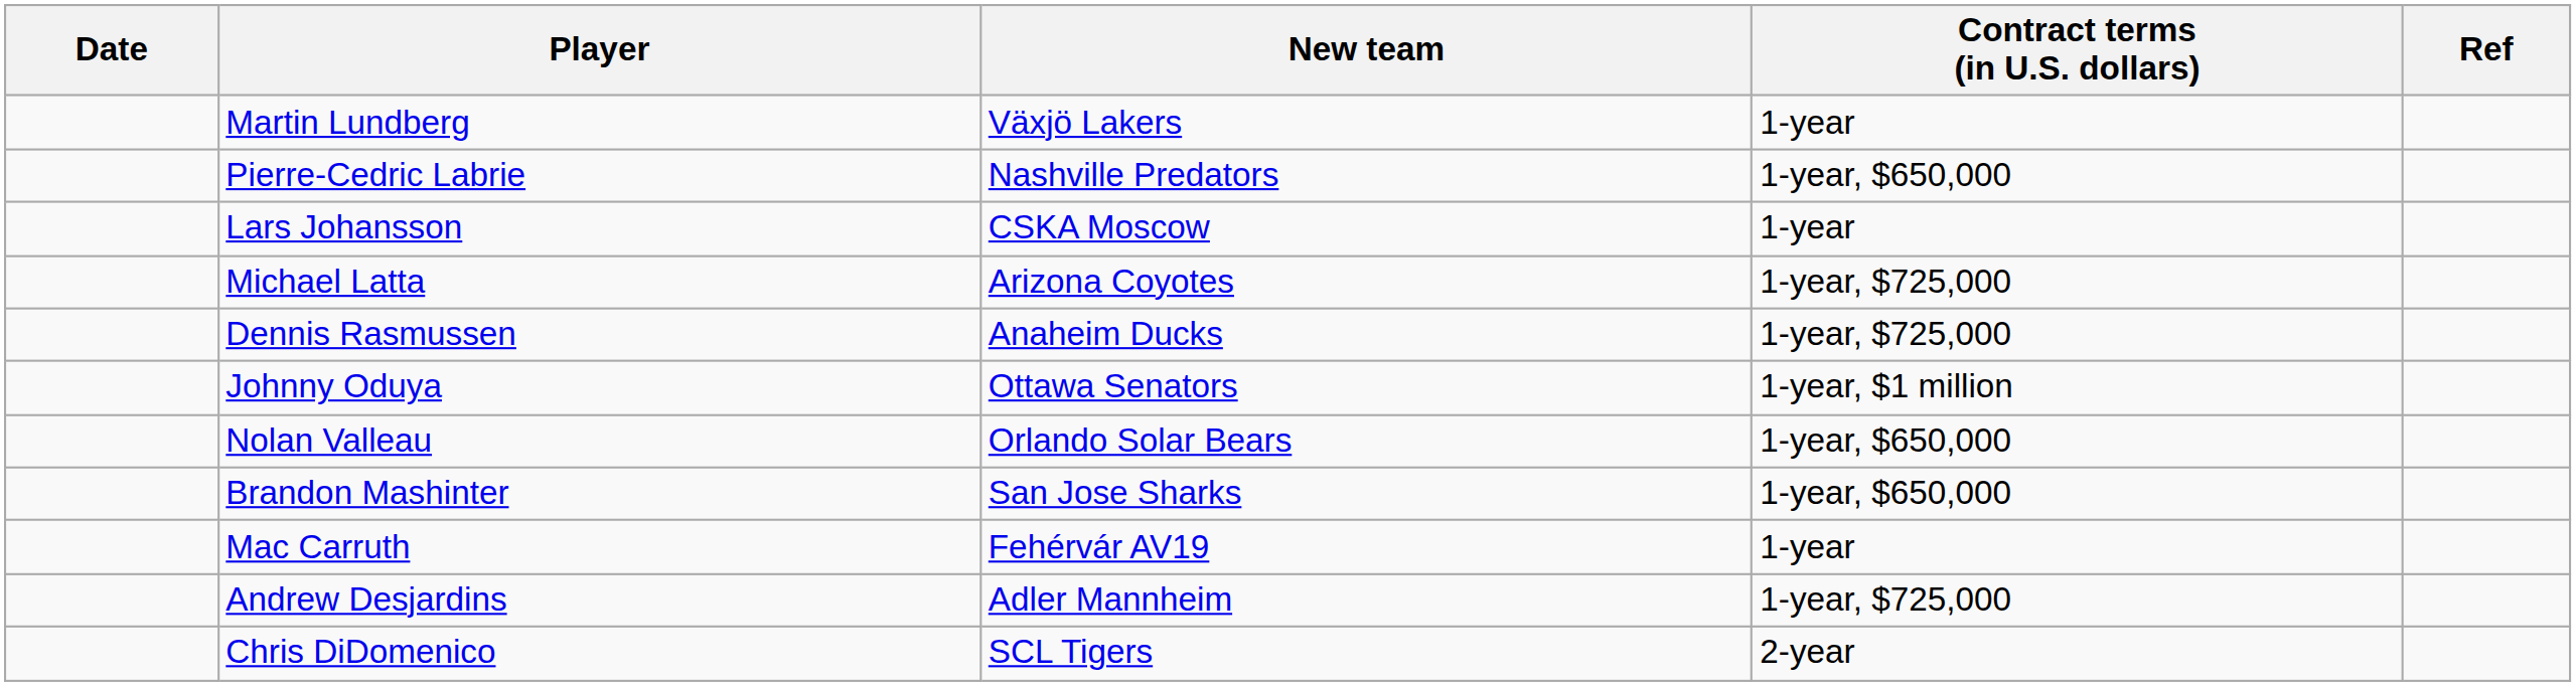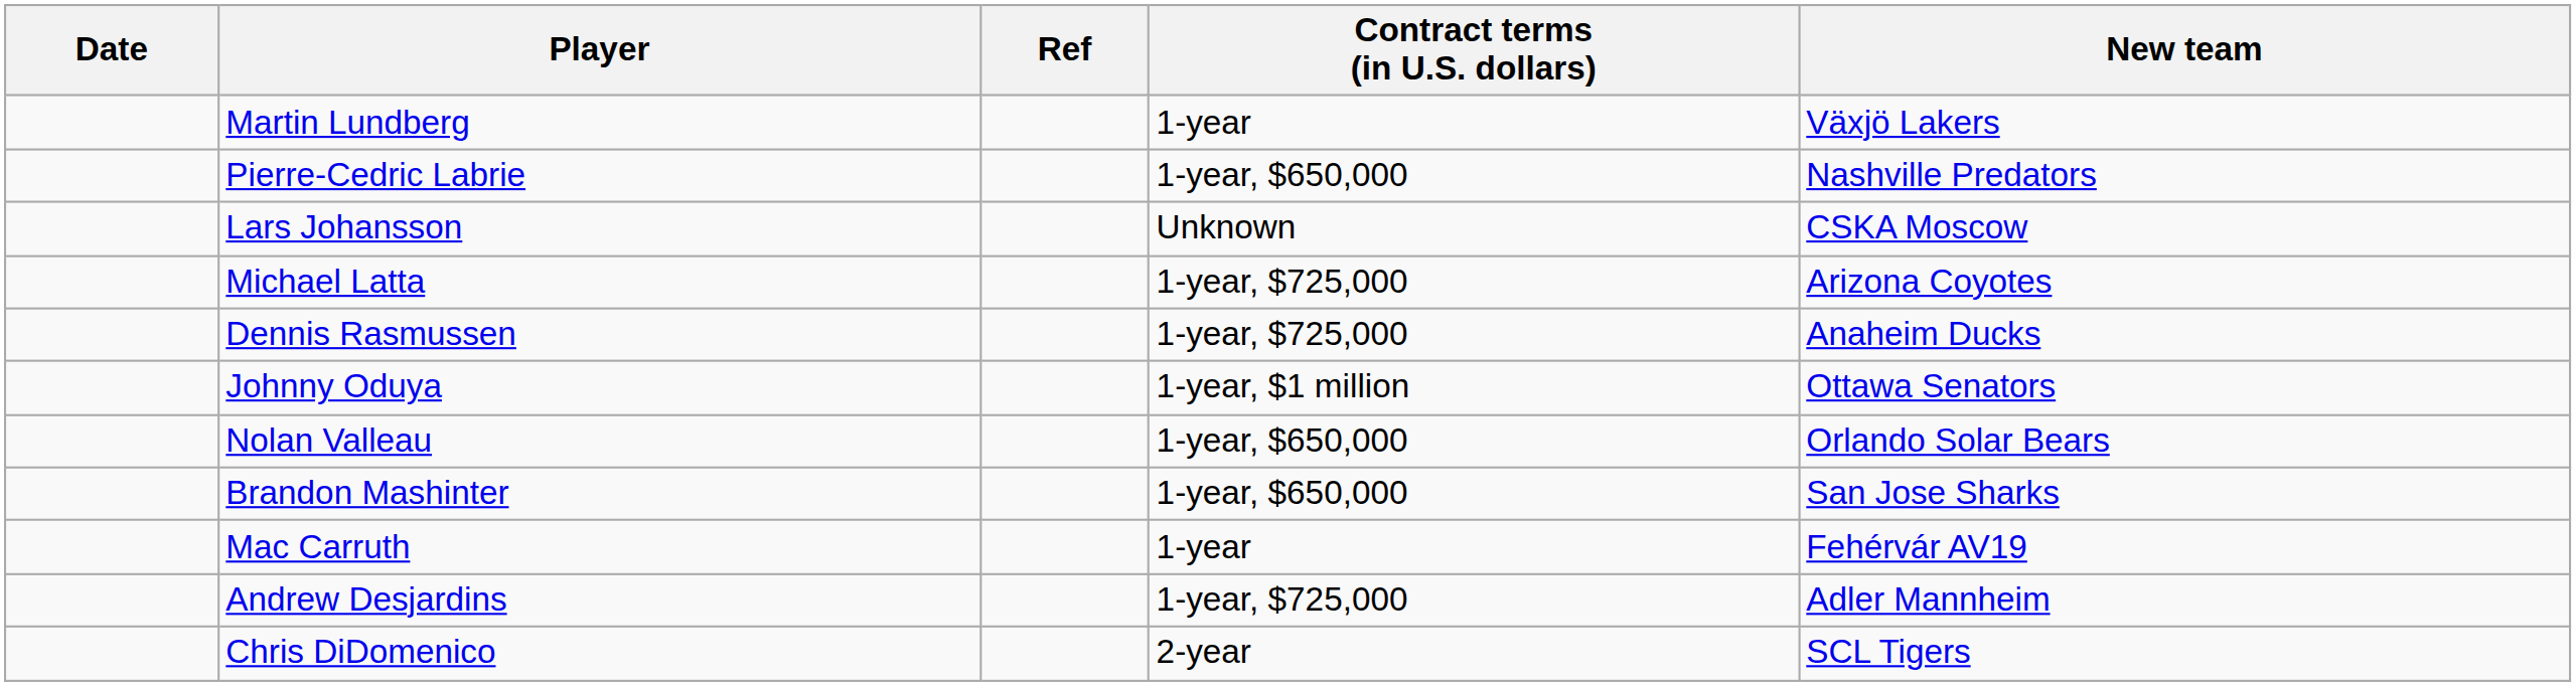 <table class="wikitable" width=97%>
 <tr style="background:#ddd; text-align:center;">
 <th>Date</th>
 <th>Player</th>
+<th>Ref</th>
+<th>Contract terms<br>(in U.S. dollars)</th>
 <th>New team</th>
-<th>Contract terms<br>(in U.S. dollars)</th>
-<th>Ref</th>
 </tr>
 <tr>
 <td></td>
 <td><a href='#'>Martin Lundberg</a></td>
+<td></td>
+<td>1-year</td>
 <td><a href='#'>Växjö Lakers</a></td>
-<td>1-year</td>
-<td></td>
 </tr>
 <tr>
 <td></td>
 <td><a href='#'>Pierre-Cedric Labrie</a></td>
+<td></td>
+<td>1-year, $650,000</td>
 <td><a href='#'>Nashville Predators</a></td>
-<td>1-year, $650,000</td>
-<td></td>
 </tr>
 <tr>
 <td></td>
 <td><a href='#'>Lars Johansson</a></td>
+<td></td>
+<td>Unknown</td>
 <td><a href='#'>CSKA Moscow</a></td>
-<td>1-year</td>
-<td></td>
 </tr>
 <tr>
 <td></td>
 <td><a href='#'>Michael Latta</a></td>
+<td></td>
+<td>1-year, $725,000</td>
 <td><a href='#'>Arizona Coyotes</a></td>
-<td>1-year, $725,000</td>
-<td></td>
 </tr>
 <tr>
 <td></td>
 <td><a href='#'>Dennis Rasmussen</a></td>
+<td></td>
+<td>1-year, $725,000</td>
 <td><a href='#'>Anaheim Ducks</a></td>
-<td>1-year, $725,000</td>
-<td></td>
 </tr>
 <tr>
 <td></td>
 <td><a href='#'>Johnny Oduya</a></td>
+<td></td>
+<td>1-year, $1 million</td>
 <td><a href='#'>Ottawa Senators</a></td>
-<td>1-year, $1 million</td>
-<td></td>
 </tr>
 <tr>
 <td></td>
 <td><a href='#'>Nolan Valleau</a></td>
+<td></td>
+<td>1-year, $650,000</td>
 <td><a href='#'>Orlando Solar Bears</a></td>
-<td>1-year, $650,000</td>
-<td></td>
 </tr>
 <tr>
 <td></td>
 <td><a href='#'>Brandon Mashinter</a></td>
+<td></td>
+<td>1-year, $650,000</td>
 <td><a href='#'>San Jose Sharks</a></td>
-<td>1-year, $650,000</td>
-<td></td>
 </tr>
 <tr>
 <td></td>
 <td><a href='#'>Mac Carruth</a></td>
+<td></td>
+<td>1-year</td>
 <td><a href='#'>Fehérvár AV19</a></td>
-<td>1-year</td>
-<td></td>
 </tr>
 <tr>
 <td></td>
 <td><a href='#'>Andrew Desjardins</a></td>
+<td></td>
+<td>1-year, $725,000</td>
 <td><a href='#'>Adler Mannheim</a></td>
-<td>1-year, $725,000</td>
-<td></td>
 </tr>
 <tr>
 <td></td>
 <td><a href='#'>Chris DiDomenico</a></td>
+<td></td>
+<td>2-year</td>
 <td><a href='#'>SCL Tigers</a></td>
-<td>2-year</td>
-<td></td>
 </tr>
 </table>
